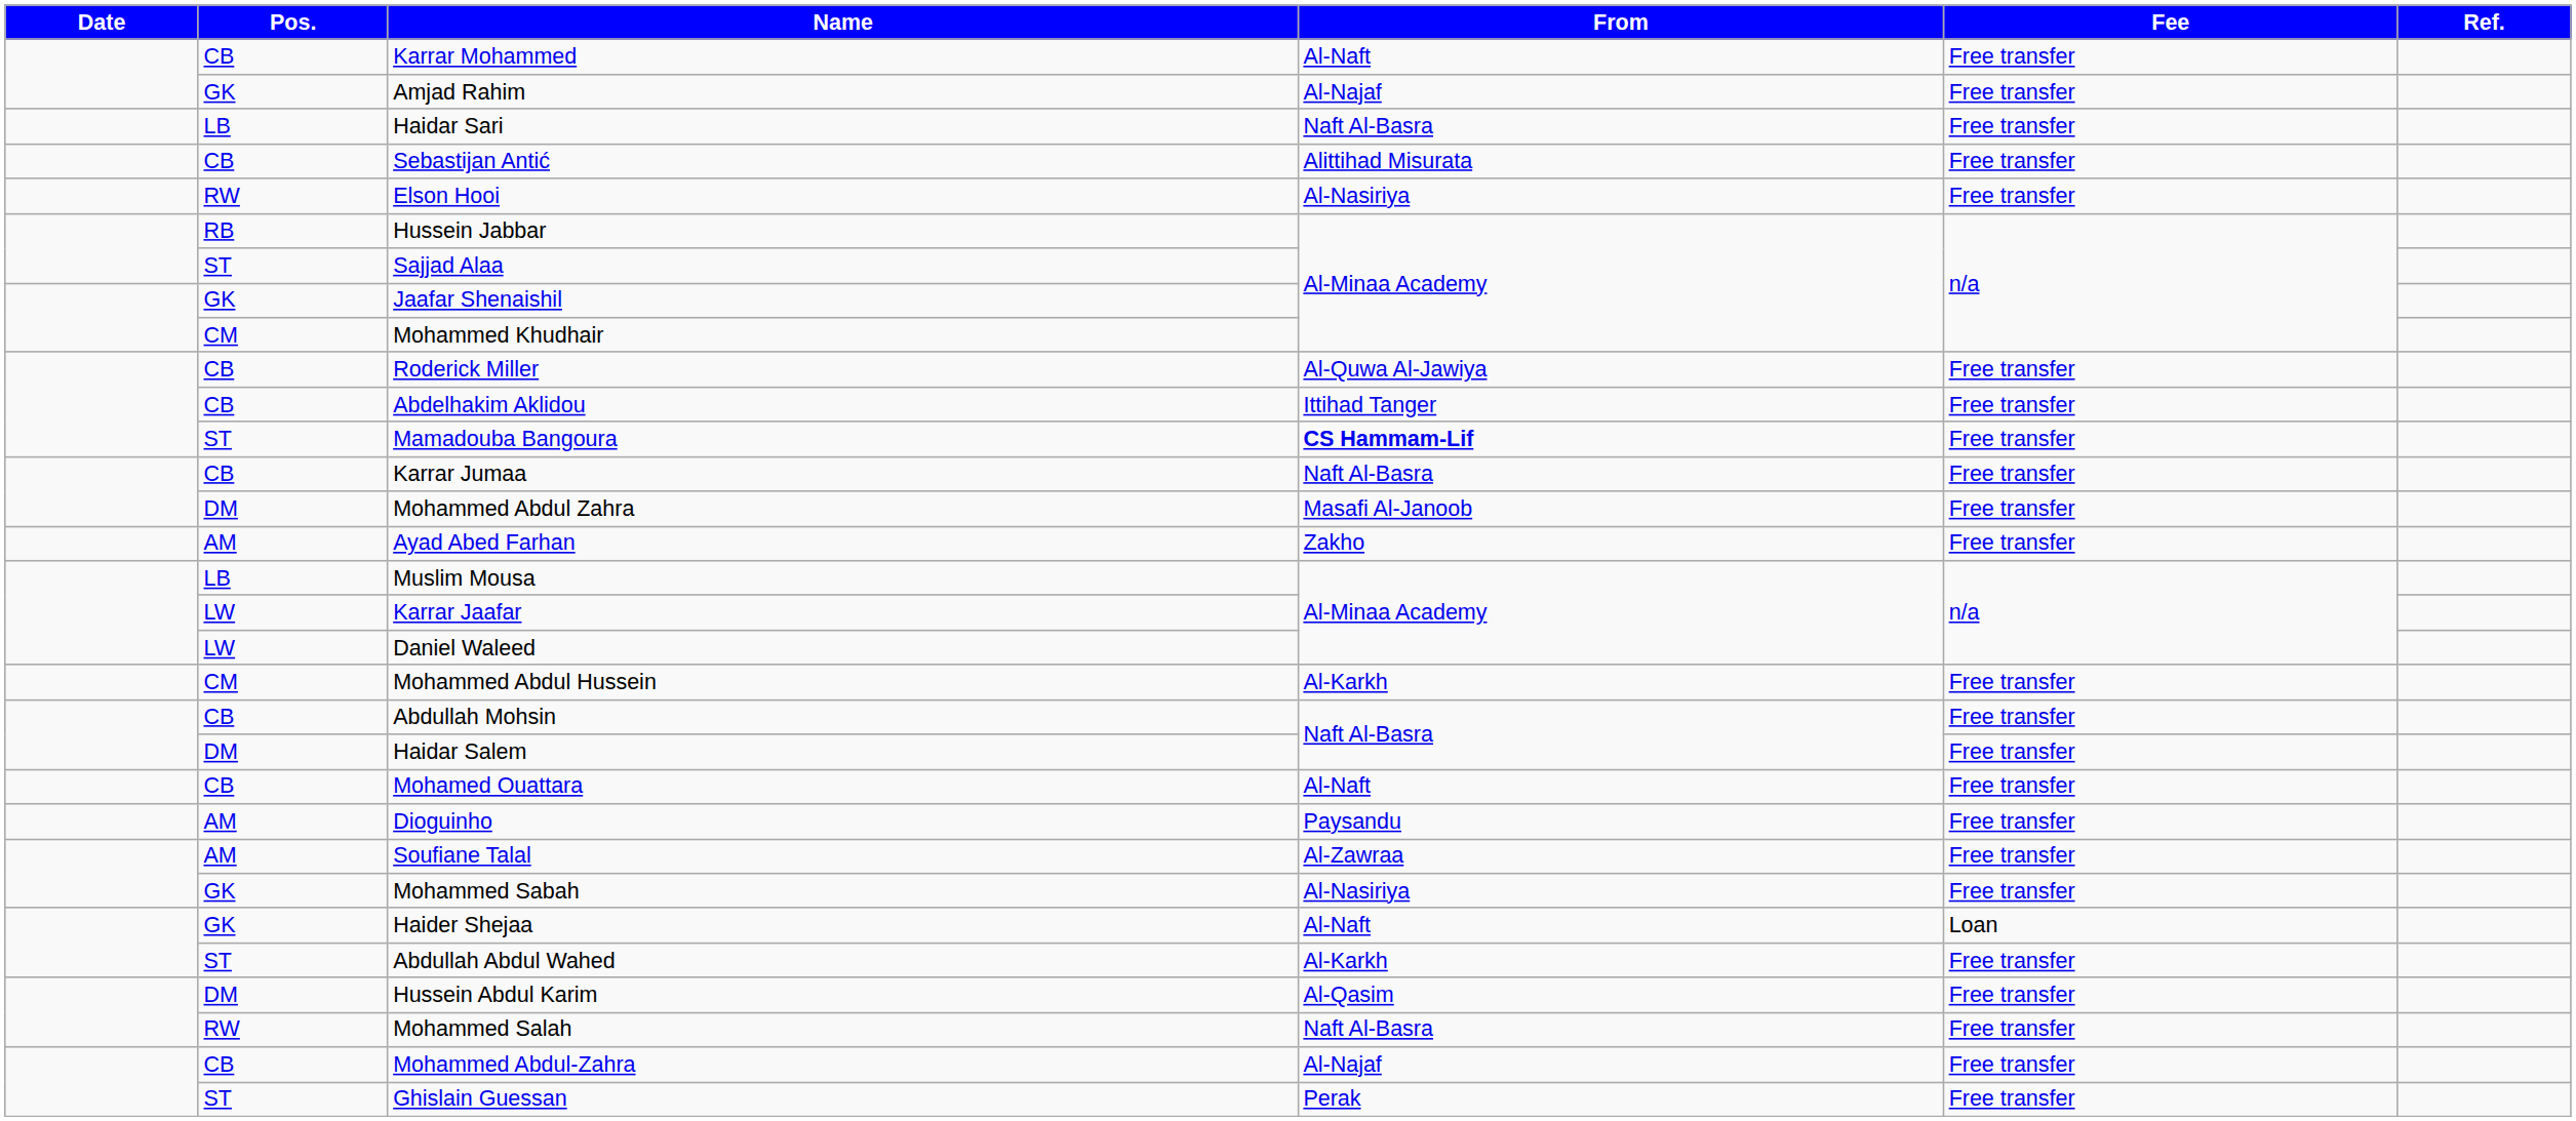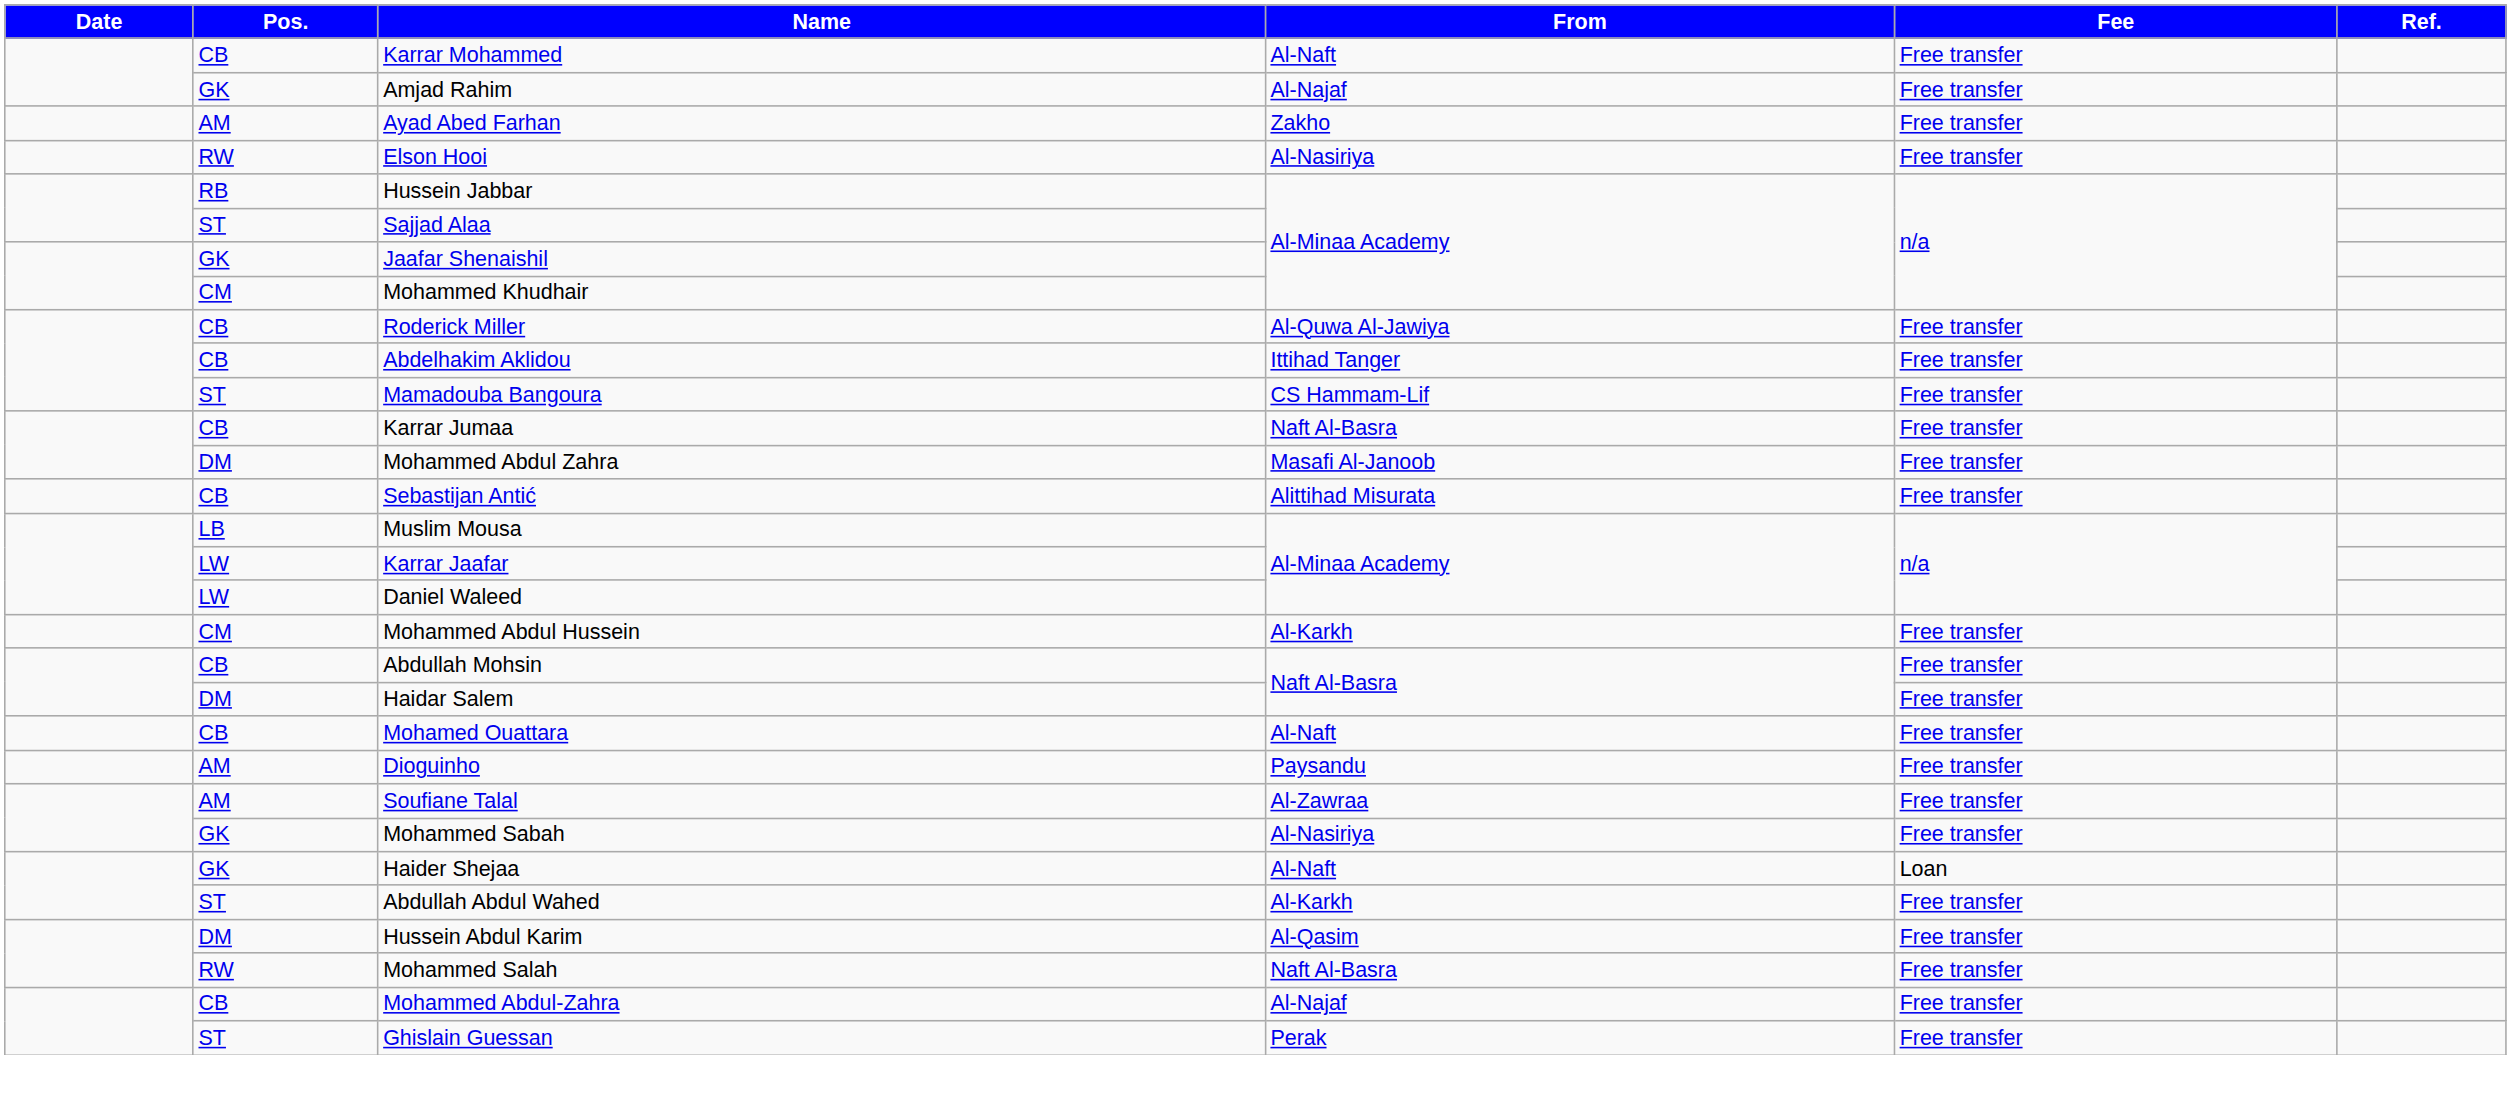 <table class="wikitable sortable" style="width:100%; text-align:center; font-size:85%; text-align:left;">
 <tr>
 <th style="color:white; background:blue;">Date</th>
 <th style="color:white; background:blue;">Pos.</th>
 <th style="color:white; background:blue;">Name</th>
 <th style="color:white; background:blue;">From</th>
 <th style="color:white; background:blue;">Fee</th>
 <th style="color:white; background:blue;">Ref.</th>
 </tr>
 <tr>
 <td rowspan="2"></td>
 <td><a href='#'>CB</a></td>
 <td> <a href='#'>Karrar Mohammed</a></td>
 <td> <a href='#'>Al-Naft</a></td>
 <td rowspan="1"><a href='#'>Free transfer</a></td>
 <td></td>
 </tr>
 <tr>
 <td><a href='#'>GK</a></td>
 <td> Amjad Rahim</td>
 <td> <a href='#'>Al-Najaf</a></td>
 <td rowspan="1"><a href='#'>Free transfer</a></td>
 <td></td>
 </tr>
 <tr>
 <td rowspan="1"></td>
-<td><a href='#'>LB</a></td>
-<td> Haidar Sari</td>
-<td> <a href='#'>Naft Al-Basra</a></td>
+<td><a href='#'>AM</a></td>
+<td> <a href='#'>Ayad Abed Farhan</a></td>
+<td> <a href='#'>Zakho</a></td>
 <td><a href='#'>Free transfer</a></td>
-<td></td>
-</tr>
-<tr>
-<td rowspan="1"></td>
-<td><a href='#'>CB</a></td>
-<td> <a href='#'>Sebastijan Antić</a></td>
-<td> <a href='#'>Alittihad Misurata</a></td>
-<td rowspan="1"><a href='#'>Free transfer</a></td>
 <td></td>
 </tr>
 <tr>
 <td rowspan="1"></td>
 <td><a href='#'>RW</a></td>
 <td> <a href='#'>Elson Hooi</a></td>
 <td> <a href='#'>Al-Nasiriya</a></td>
 <td rowspan="1"><a href='#'>Free transfer</a></td>
 <td></td>
 </tr>
 <tr>
 <td rowspan="2"></td>
 <td><a href='#'>RB</a></td>
 <td> Hussein Jabbar</td>
 <td rowspan="4"><a href='#'>Al-Minaa Academy</a></td>
 <td rowspan="4"><a href='#'>n/a</a></td>
 <td></td>
 </tr>
 <tr>
 <td><a href='#'>ST</a></td>
 <td> <a href='#'>Sajjad Alaa</a></td>
 <td></td>
 </tr>
 <tr>
 <td rowspan="2"></td>
 <td><a href='#'>GK</a></td>
 <td> <a href='#'>Jaafar Shenaishil</a></td>
 <td></td>
 </tr>
 <tr>
 <td><a href='#'>CM</a></td>
 <td> Mohammed Khudhair</td>
 <td></td>
 </tr>
 <tr>
 <td rowspan="3"></td>
 <td><a href='#'>CB</a></td>
 <td> <a href='#'>Roderick Miller</a></td>
 <td> <a href='#'>Al-Quwa Al-Jawiya</a></td>
 <td rowspan="1"><a href='#'>Free transfer</a></td>
 <td></td>
 </tr>
 <tr>
 <td><a href='#'>CB</a></td>
 <td> <a href='#'>Abdelhakim Aklidou</a></td>
 <td> <a href='#'>Ittihad Tanger</a></td>
 <td rowspan="1"><a href='#'>Free transfer</a></td>
 <td></td>
 </tr>
 <tr>
 <td><a href='#'>ST</a></td>
 <td> <a href='#'>Mamadouba Bangoura</a></td>
-<td><strong> <a href='#'>CS Hammam-Lif</a></strong></td>
+<td> <a href='#'>CS Hammam-Lif</a></td>
 <td rowspan="1"><a href='#'>Free transfer</a></td>
 <td></td>
 </tr>
 <tr>
 <td rowspan="2"></td>
 <td><a href='#'>CB</a></td>
 <td> Karrar Jumaa</td>
 <td> <a href='#'>Naft Al-Basra</a></td>
 <td><a href='#'>Free transfer</a></td>
 <td></td>
 </tr>
 <tr>
 <td><a href='#'>DM</a></td>
 <td> Mohammed Abdul Zahra</td>
 <td> <a href='#'>Masafi Al-Janoob</a></td>
 <td><a href='#'>Free transfer</a></td>
 <td></td>
 </tr>
 <tr>
 <td rowspan="1"></td>
-<td><a href='#'>AM</a></td>
-<td> <a href='#'>Ayad Abed Farhan</a></td>
-<td> <a href='#'>Zakho</a></td>
-<td><a href='#'>Free transfer</a></td>
+<td><a href='#'>CB</a></td>
+<td> <a href='#'>Sebastijan Antić</a></td>
+<td> <a href='#'>Alittihad Misurata</a></td>
+<td rowspan="1"><a href='#'>Free transfer</a></td>
 <td></td>
 </tr>
 <tr>
 <td rowspan="3"></td>
 <td><a href='#'>LB</a></td>
 <td> Muslim Mousa</td>
 <td rowspan="3"><a href='#'>Al-Minaa Academy</a></td>
 <td rowspan="3"><a href='#'>n/a</a></td>
 <td></td>
 </tr>
 <tr>
 <td><a href='#'>LW</a></td>
 <td> <a href='#'>Karrar Jaafar</a></td>
 <td></td>
 </tr>
 <tr>
 <td><a href='#'>LW</a></td>
 <td> Daniel Waleed</td>
 <td></td>
 </tr>
 <tr>
 <td rowspan="1"></td>
 <td><a href='#'>CM</a></td>
 <td> Mohammed Abdul Hussein</td>
 <td> <a href='#'>Al-Karkh</a></td>
 <td><a href='#'>Free transfer</a></td>
 <td></td>
 </tr>
 <tr>
 <td rowspan="2"></td>
 <td><a href='#'>CB</a></td>
 <td> Abdullah Mohsin</td>
 <td rowspan="2"> <a href='#'>Naft Al-Basra</a></td>
 <td><a href='#'>Free transfer</a></td>
 <td></td>
 </tr>
 <tr>
 <td><a href='#'>DM</a></td>
 <td> Haidar Salem</td>
 <td><a href='#'>Free transfer</a></td>
 <td></td>
 </tr>
 <tr>
 <td></td>
 <td><a href='#'>CB</a></td>
 <td> <a href='#'>Mohamed Ouattara</a></td>
 <td> <a href='#'>Al-Naft</a></td>
 <td><a href='#'>Free transfer</a></td>
 <td></td>
 </tr>
 <tr>
 <td></td>
 <td><a href='#'>AM</a></td>
 <td> <a href='#'>Dioguinho</a></td>
 <td> <a href='#'>Paysandu</a></td>
 <td><a href='#'>Free transfer</a></td>
 <td></td>
 </tr>
 <tr>
 <td rowspan="2"></td>
 <td><a href='#'>AM</a></td>
 <td> <a href='#'>Soufiane Talal</a></td>
 <td> <a href='#'>Al-Zawraa</a></td>
 <td><a href='#'>Free transfer</a></td>
 <td></td>
 </tr>
 <tr>
 <td><a href='#'>GK</a></td>
 <td> Mohammed Sabah</td>
 <td> <a href='#'>Al-Nasiriya</a></td>
 <td rowspan="1"><a href='#'>Free transfer</a></td>
 <td></td>
 </tr>
 <tr>
 <td rowspan="2"></td>
 <td><a href='#'>GK</a></td>
 <td> Haider Shejaa</td>
 <td> <a href='#'>Al-Naft</a></td>
 <td>Loan</td>
 <td></td>
 </tr>
 <tr>
 <td><a href='#'>ST</a></td>
 <td> Abdullah Abdul Wahed</td>
 <td> <a href='#'>Al-Karkh</a></td>
 <td><a href='#'>Free transfer</a></td>
 <td></td>
 </tr>
 <tr>
 <td rowspan="2"></td>
 <td><a href='#'>DM</a></td>
 <td> Hussein Abdul Karim</td>
 <td> <a href='#'>Al-Qasim</a></td>
 <td><a href='#'>Free transfer</a></td>
 <td></td>
 </tr>
 <tr>
 <td><a href='#'>RW</a></td>
 <td> Mohammed Salah</td>
 <td> <a href='#'>Naft Al-Basra</a></td>
 <td><a href='#'>Free transfer</a></td>
 <td></td>
 </tr>
 <tr>
 <td rowspan="2"></td>
 <td><a href='#'>CB</a></td>
 <td> <a href='#'>Mohammed Abdul-Zahra</a></td>
 <td> <a href='#'>Al-Najaf</a></td>
 <td><a href='#'>Free transfer</a></td>
 <td></td>
 </tr>
 <tr>
 <td><a href='#'>ST</a></td>
 <td> <a href='#'>Ghislain Guessan</a></td>
 <td> <a href='#'>Perak</a></td>
 <td><a href='#'>Free transfer</a></td>
 <td></td>
 </tr>
 <tr>
 </tr>
 </table>
